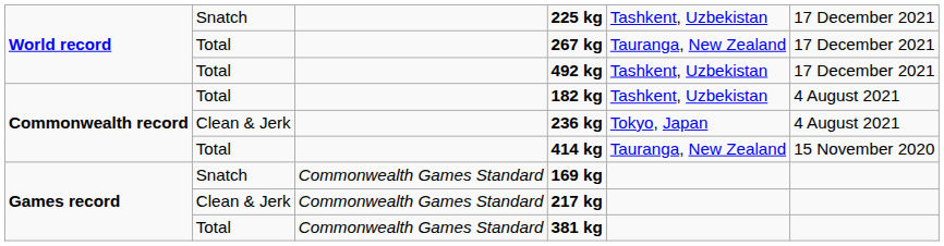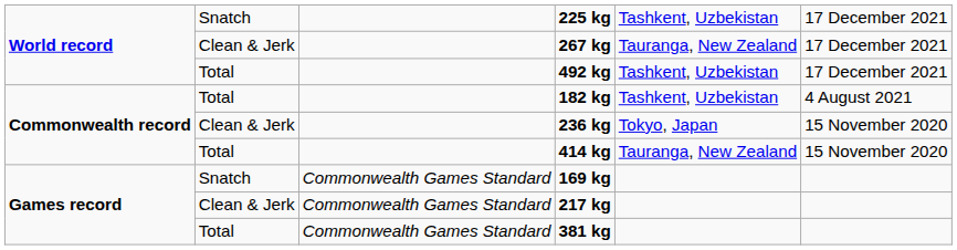 <table class="wikitable">
 <tr>
 <td rowspan=3><strong><a href='#'>World record</a></strong></td>
 <td>Snatch</td>
 <td></td>
 <td><strong>225 kg</strong></td>
 <td><a href='#'>Tashkent</a>, <a href='#'>Uzbekistan</a></td>
 <td>17 December 2021</td>
 </tr>
 <tr>
-<td>Total</td>
+<td>Clean & Jerk</td>
 <td></td>
 <td><strong>267 kg</strong></td>
 <td><a href='#'>Tauranga</a>, <a href='#'>New Zealand</a></td>
 <td>17 December 2021</td>
 </tr>
 <tr>
 <td>Total</td>
 <td></td>
 <td><strong>492 kg</strong></td>
 <td><a href='#'>Tashkent</a>, <a href='#'>Uzbekistan</a></td>
 <td>17 December 2021</td>
 </tr>
 <tr>
 <td rowspan=3><strong>Commonwealth record</strong></td>
 <td>Total</td>
 <td></td>
 <td><strong>182 kg</strong></td>
 <td><a href='#'>Tashkent</a>, <a href='#'>Uzbekistan</a></td>
 <td>4 August 2021</td>
 </tr>
 <tr>
 <td>Clean & Jerk</td>
 <td></td>
 <td><strong>236 kg</strong></td>
 <td><a href='#'>Tokyo</a>, <a href='#'>Japan</a></td>
-<td>4 August 2021</td>
+<td>15 November 2020</td>
 </tr>
 <tr>
 <td>Total</td>
 <td></td>
 <td><strong>414 kg</strong></td>
 <td><a href='#'>Tauranga</a>, <a href='#'>New Zealand</a></td>
 <td>15 November 2020</td>
 </tr>
 <tr>
 <td rowspan=3><strong>Games record</strong></td>
 <td>Snatch</td>
 <td><em>Commonwealth Games Standard</em></td>
 <td><strong>169 kg</strong></td>
 <td></td>
 <td></td>
 </tr>
 <tr>
 <td>Clean & Jerk</td>
 <td><em>Commonwealth Games Standard</em></td>
 <td><strong>217 kg</strong></td>
 <td></td>
 <td></td>
 </tr>
 <tr>
 <td>Total</td>
 <td><em>Commonwealth Games Standard</em></td>
 <td><strong>381 kg</strong></td>
 <td></td>
 <td></td>
 </tr>
 </table>
